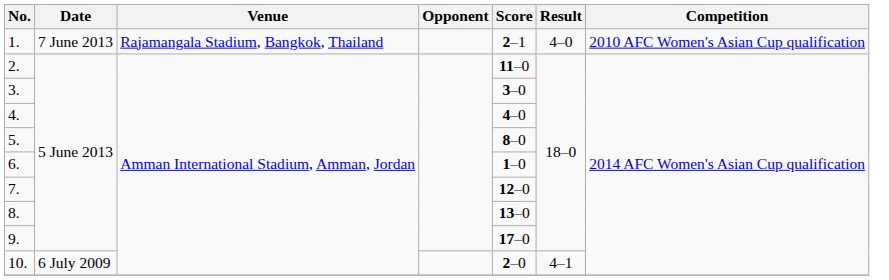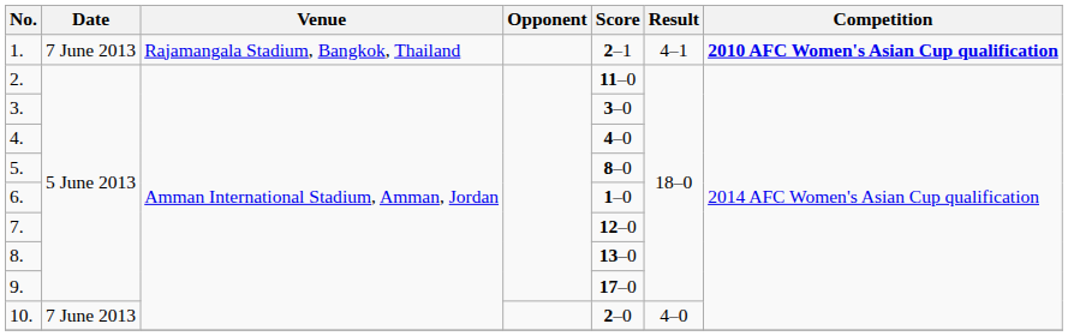 <table class="wikitable">
 <tr>
 <th>No.</th>
 <th>Date</th>
 <th>Venue</th>
 <th>Opponent</th>
 <th>Score</th>
 <th>Result</th>
 <th>Competition</th>
 </tr>
 <tr>
 <td>1.</td>
 <td>7 June 2013</td>
 <td><a href='#'>Rajamangala Stadium</a>, <a href='#'>Bangkok</a>, <a href='#'>Thailand</a></td>
 <td></td>
 <td align=center><strong>2</strong>–1</td>
-<td align=center>4–0</td>
-<td><a href='#'>2010 AFC Women's Asian Cup qualification</a></td>
+<td align=center>4–1</td>
+<td><strong><a href='#'>2010 AFC Women's Asian Cup qualification</a></strong></td>
 </tr>
 <tr>
 <td>2.</td>
 <td rowspan=8>5 June 2013</td>
 <td rowspan=9><a href='#'>Amman International Stadium</a>, <a href='#'>Amman</a>, <a href='#'>Jordan</a></td>
 <td rowspan=8></td>
 <td align=center><strong>11</strong>–0</td>
 <td rowspan=8 align=center>18–0</td>
 <td rowspan=9><a href='#'>2014 AFC Women's Asian Cup qualification</a></td>
 </tr>
 <tr>
 <td>3.</td>
 <td align=center><strong>3</strong>–0</td>
 </tr>
 <tr>
 <td>4.</td>
 <td align=center><strong>4</strong>–0</td>
 </tr>
 <tr>
 <td>5.</td>
 <td align=center><strong>8</strong>–0</td>
 </tr>
 <tr>
 <td>6.</td>
 <td align=center><strong>1</strong>–0</td>
 </tr>
 <tr>
 <td>7.</td>
 <td align=center><strong>12</strong>–0</td>
 </tr>
 <tr>
 <td>8.</td>
 <td align=center><strong>13</strong>–0</td>
 </tr>
 <tr>
 <td>9.</td>
 <td align=center><strong>17</strong>–0</td>
 </tr>
 <tr>
 <td>10.</td>
-<td>6 July 2009</td>
+<td>7 June 2013</td>
 <td></td>
 <td align=center><strong>2</strong>–0</td>
-<td align=center>4–1</td>
+<td align=center>4–0</td>
 </tr>
 <tr>
 </tr>
 </table>
